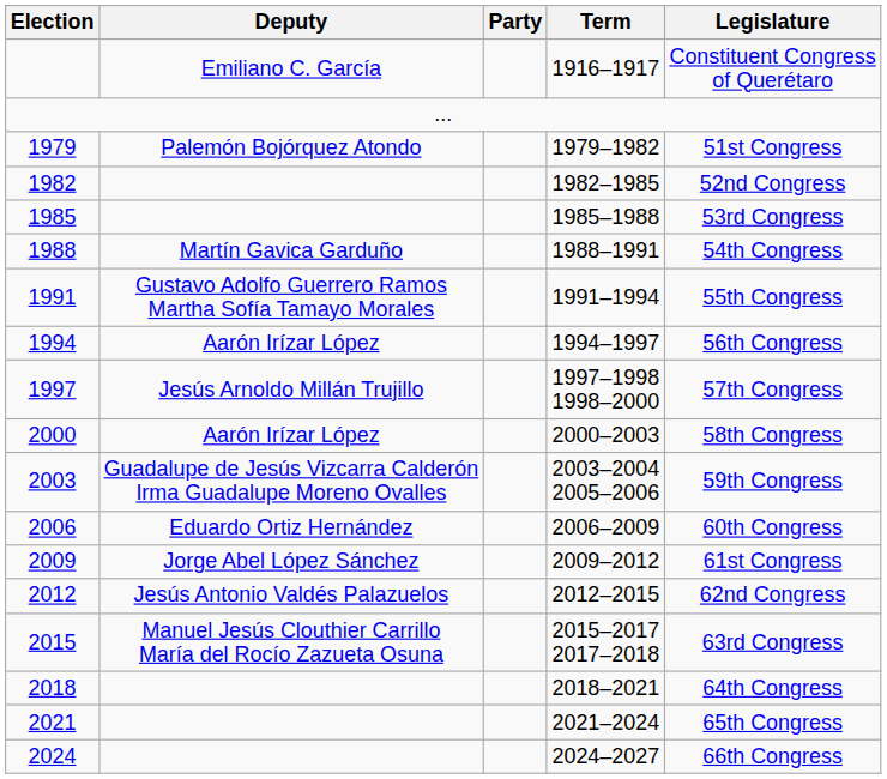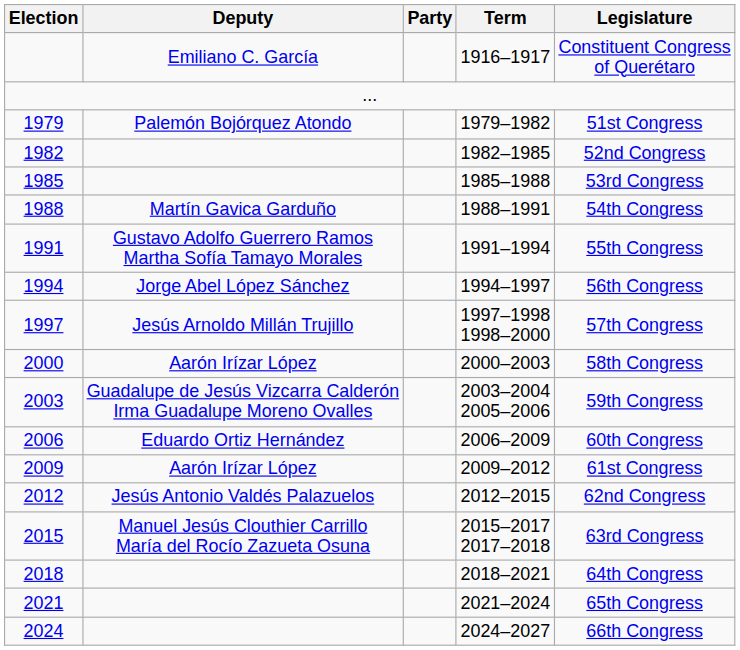 <table class="wikitable sortable" style="text-align: center">
 <tr>
 <th>Election</th>
 <th class="unsortable">Deputy</th>
 <th class="unsortable">Party</th>
 <th class="unsortable">Term</th>
 <th class="unsortable">Legislature</th>
 </tr>
 <tr>
 <td></td>
 <td><a href='#'>Emiliano C. García</a></td>
 <td></td>
 <td>1916–1917</td>
 <td><a href='#'>Constituent Congress<br>of Querétaro</a></td>
 </tr>
 <tr>
 <td colspan=5> ...</td>
 </tr>
 <tr>
 <td><a href='#'>1979</a></td>
 <td><a href='#'>Palemón Bojórquez Atondo</a></td>
 <td></td>
 <td>1979–1982</td>
 <td><a href='#'>51st Congress</a></td>
 </tr>
 <tr>
 <td><a href='#'>1982</a></td>
 <td></td>
 <td></td>
 <td>1982–1985</td>
 <td><a href='#'>52nd Congress</a></td>
 </tr>
 <tr>
 <td><a href='#'>1985</a></td>
 <td></td>
 <td></td>
 <td>1985–1988</td>
 <td><a href='#'>53rd Congress</a></td>
 </tr>
 <tr>
 <td><a href='#'>1988</a></td>
 <td><a href='#'>Martín Gavica Garduño</a></td>
 <td></td>
 <td>1988–1991</td>
 <td><a href='#'>54th Congress</a></td>
 </tr>
 <tr>
 <td><a href='#'>1991</a></td>
 <td><a href='#'>Gustavo Adolfo Guerrero Ramos</a><br><a href='#'>Martha Sofía Tamayo Morales</a></td>
 <td></td>
 <td>1991–1994</td>
 <td><a href='#'>55th Congress</a></td>
 </tr>
 <tr>
 <td><a href='#'>1994</a></td>
-<td><a href='#'>Aarón Irízar López</a></td>
+<td><a href='#'>Jorge Abel López Sánchez</a></td>
 <td></td>
 <td>1994–1997</td>
 <td><a href='#'>56th Congress</a></td>
 </tr>
 <tr>
 <td><a href='#'>1997</a></td>
 <td><a href='#'>Jesús Arnoldo Millán Trujillo</a></td>
 <td></td>
 <td>1997–1998<br>1998–2000</td>
 <td><a href='#'>57th Congress</a></td>
 </tr>
 <tr>
 <td><a href='#'>2000</a></td>
 <td><a href='#'>Aarón Irízar López</a></td>
 <td></td>
 <td>2000–2003</td>
 <td><a href='#'>58th Congress</a></td>
 </tr>
 <tr>
 <td><a href='#'>2003</a></td>
 <td><a href='#'>Guadalupe de Jesús Vizcarra Calderón</a><br><a href='#'>Irma Guadalupe Moreno Ovalles</a></td>
 <td></td>
 <td>2003–2004<br>2005–2006</td>
 <td><a href='#'>59th Congress</a></td>
 </tr>
 <tr>
 <td><a href='#'>2006</a></td>
 <td><a href='#'>Eduardo Ortiz Hernández</a></td>
 <td></td>
 <td>2006–2009</td>
 <td><a href='#'>60th Congress</a></td>
 </tr>
 <tr>
 <td><a href='#'>2009</a></td>
-<td><a href='#'>Jorge Abel López Sánchez</a></td>
+<td><a href='#'>Aarón Irízar López</a></td>
 <td></td>
 <td>2009–2012</td>
 <td><a href='#'>61st Congress</a></td>
 </tr>
 <tr>
 <td><a href='#'>2012</a></td>
 <td><a href='#'>Jesús Antonio Valdés Palazuelos</a></td>
 <td></td>
 <td>2012–2015</td>
 <td><a href='#'>62nd Congress</a></td>
 </tr>
 <tr>
 <td><a href='#'>2015</a></td>
 <td><a href='#'>Manuel Jesús Clouthier Carrillo</a><br><a href='#'>María del Rocío Zazueta Osuna</a></td>
 <td></td>
 <td>2015–2017<br>2017–2018</td>
 <td><a href='#'>63rd Congress</a></td>
 </tr>
 <tr>
 <td><a href='#'>2018</a></td>
 <td></td>
 <td></td>
 <td>2018–2021</td>
 <td><a href='#'>64th Congress</a></td>
 </tr>
 <tr>
 <td><a href='#'>2021</a></td>
 <td></td>
 <td></td>
 <td>2021–2024</td>
 <td><a href='#'>65th Congress</a></td>
 </tr>
 <tr>
 <td><a href='#'>2024</a></td>
 <td></td>
 <td></td>
 <td>2024–2027</td>
 <td><a href='#'>66th Congress</a></td>
 </tr>
 </table>
